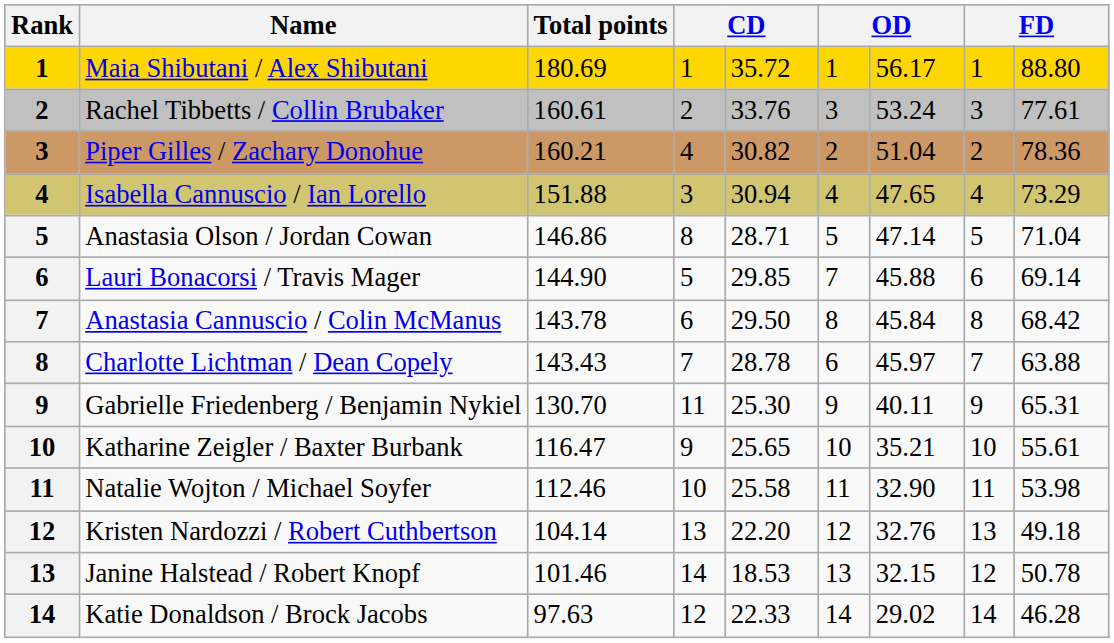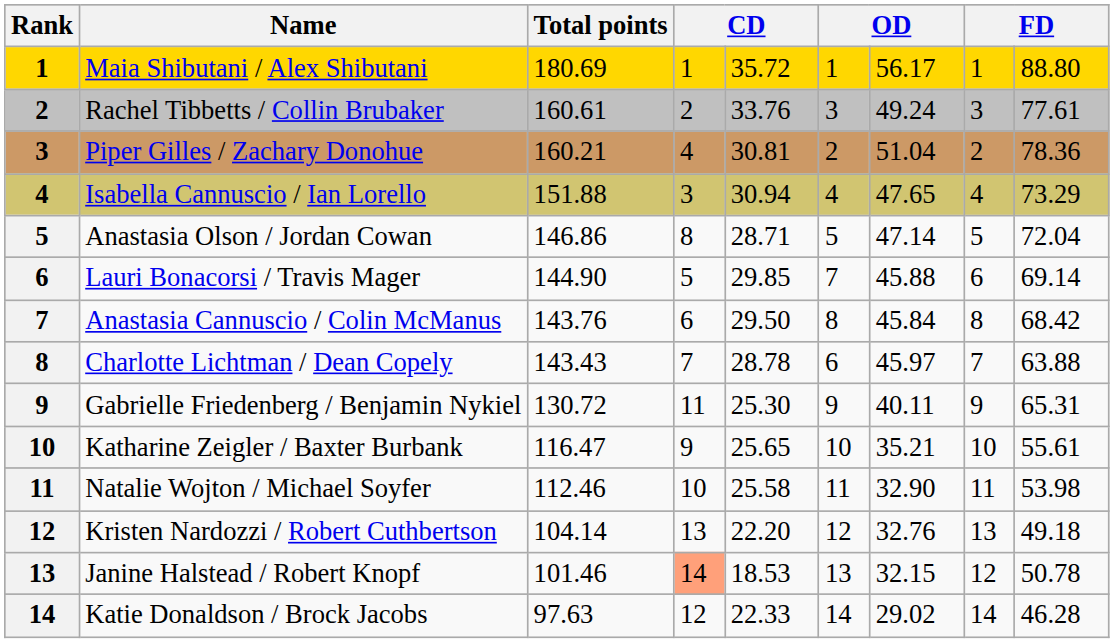 <table class="wikitable sortable">
 <tr>
 <th>Rank</th>
 <th>Name</th>
 <th>Total points</th>
 <th colspan="2" width="80px"><a href='#'>CD</a></th>
 <th colspan="2" width="80px"><a href='#'>OD</a></th>
 <th colspan="2" width="80px"><a href='#'>FD</a></th>
 </tr>
 <tr bgcolor="gold">
 <td align="center"><strong>1</strong></td>
 <td><a href='#'>Maia Shibutani</a> / <a href='#'>Alex Shibutani</a></td>
 <td>180.69</td>
 <td>1</td>
 <td>35.72</td>
 <td>1</td>
 <td>56.17</td>
 <td>1</td>
 <td>88.80</td>
 </tr>
 <tr bgcolor="silver">
 <td align="center"><strong>2</strong></td>
 <td>Rachel Tibbetts / <a href='#'>Collin Brubaker</a></td>
 <td>160.61</td>
 <td>2</td>
 <td>33.76</td>
 <td>3</td>
-<td>53.24</td>
+<td>49.24</td>
 <td>3</td>
 <td>77.61</td>
 </tr>
 <tr bgcolor="cc9966">
 <td align="center"><strong>3</strong></td>
 <td><a href='#'>Piper Gilles</a> / <a href='#'>Zachary Donohue</a></td>
 <td>160.21</td>
 <td>4</td>
-<td>30.82</td>
+<td>30.81</td>
 <td>2</td>
 <td>51.04</td>
 <td>2</td>
 <td>78.36</td>
 </tr>
 <tr bgcolor="#d1c571">
 <td align="center"><strong>4</strong></td>
 <td><a href='#'>Isabella Cannuscio</a> / <a href='#'>Ian Lorello</a></td>
 <td>151.88</td>
 <td>3</td>
 <td>30.94</td>
 <td>4</td>
 <td>47.65</td>
 <td>4</td>
 <td>73.29</td>
 </tr>
 <tr>
 <th>5</th>
 <td>Anastasia Olson / Jordan Cowan</td>
 <td>146.86</td>
 <td>8</td>
 <td>28.71</td>
 <td>5</td>
 <td>47.14</td>
 <td>5</td>
-<td>71.04</td>
+<td>72.04</td>
 </tr>
 <tr>
 <th>6</th>
 <td><a href='#'>Lauri Bonacorsi</a> / Travis Mager</td>
 <td>144.90</td>
 <td>5</td>
 <td>29.85</td>
 <td>7</td>
 <td>45.88</td>
 <td>6</td>
 <td>69.14</td>
 </tr>
 <tr>
 <th>7</th>
 <td><a href='#'>Anastasia Cannuscio</a> / <a href='#'>Colin McManus</a></td>
-<td>143.78</td>
+<td>143.76</td>
 <td>6</td>
 <td>29.50</td>
 <td>8</td>
 <td>45.84</td>
 <td>8</td>
 <td>68.42</td>
 </tr>
 <tr>
 <th>8</th>
 <td><a href='#'>Charlotte Lichtman</a> / <a href='#'>Dean Copely</a></td>
 <td>143.43</td>
 <td>7</td>
 <td>28.78</td>
 <td>6</td>
 <td>45.97</td>
 <td>7</td>
 <td>63.88</td>
 </tr>
 <tr>
 <th>9</th>
 <td>Gabrielle Friedenberg / Benjamin Nykiel</td>
-<td>130.70</td>
+<td>130.72</td>
 <td>11</td>
 <td>25.30</td>
 <td>9</td>
 <td>40.11</td>
 <td>9</td>
 <td>65.31</td>
 </tr>
 <tr>
 <th>10</th>
 <td>Katharine Zeigler / Baxter Burbank</td>
 <td>116.47</td>
 <td>9</td>
 <td>25.65</td>
 <td>10</td>
 <td>35.21</td>
 <td>10</td>
 <td>55.61</td>
 </tr>
 <tr>
 <th>11</th>
 <td>Natalie Wojton / Michael Soyfer</td>
 <td>112.46</td>
 <td>10</td>
 <td>25.58</td>
 <td>11</td>
 <td>32.90</td>
 <td>11</td>
 <td>53.98</td>
 </tr>
 <tr>
 <th>12</th>
 <td>Kristen Nardozzi / <a href='#'>Robert Cuthbertson</a></td>
 <td>104.14</td>
 <td>13</td>
 <td>22.20</td>
 <td>12</td>
 <td>32.76</td>
 <td>13</td>
 <td>49.18</td>
 </tr>
 <tr>
 <th>13</th>
 <td>Janine Halstead / Robert Knopf</td>
 <td>101.46</td>
-<td>14</td>
+<td style="background: lightsalmon;">14</td>
 <td>18.53</td>
 <td>13</td>
 <td>32.15</td>
 <td>12</td>
 <td>50.78</td>
 </tr>
 <tr>
 <th>14</th>
 <td>Katie Donaldson / Brock Jacobs</td>
 <td>97.63</td>
 <td>12</td>
 <td>22.33</td>
 <td>14</td>
 <td>29.02</td>
 <td>14</td>
 <td>46.28</td>
 </tr>
 </table>
